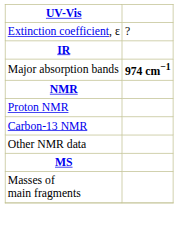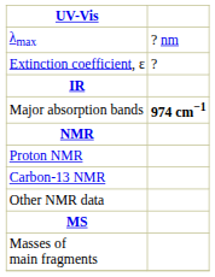 <table border="1" cellspacing="0" cellpadding="3" style="margin: 0 0 0 0.5em; background: #FFFFFF; border-collapse: collapse; border-color: #C0C090;">
 <tr>
 <th><a href='#'>UV-Vis</a></th>
+</tr>
+<tr>
+<td><a href='#'>λ<sub>max</sub></a></td>
+<td>? <a href='#'>nm</a></td>
 </tr>
 <tr>
 <td><a href='#'>Extinction coefficient</a>, ε</td>
 <td>?</td>
 </tr>
 <tr>
 <th><a href='#'>IR</a></th>
 </tr>
 <tr>
 <td>Major absorption bands</td>
 <td><strong>974 cm<sup>−1</sup></strong></td>
 </tr>
 <tr>
 <th><a href='#'>NMR</a></th>
 </tr>
 <tr>
 <td><a href='#'>Proton NMR</a> </td>
 <td> </td>
 </tr>
 <tr>
 <td><a href='#'>Carbon-13 NMR</a> </td>
 <td> </td>
 </tr>
 <tr>
 <td>Other NMR data </td>
 <td> </td>
 </tr>
 <tr>
 <th><a href='#'>MS</a></th>
 </tr>
 <tr>
 <td>Masses of <br>main fragments</td>
 <td>  </td>
 </tr>
 <tr>
 </tr>
 </table>
